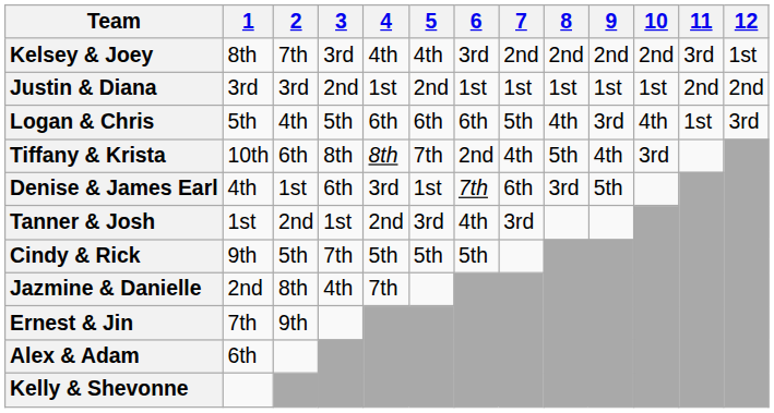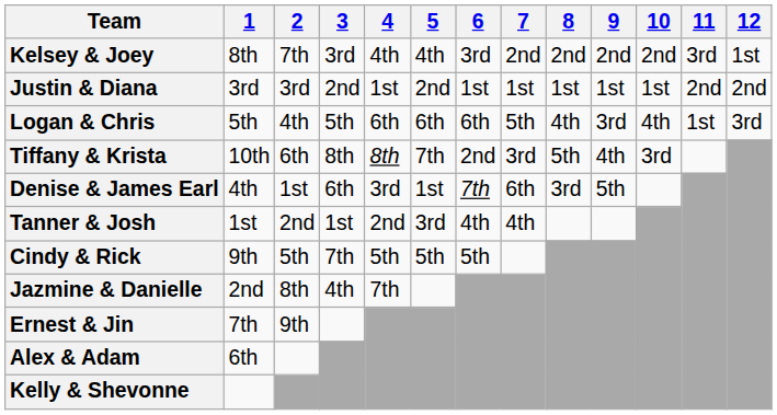 <table class="wikitable sortable" style="text-align:left;">
 <tr>
 <th scope="col" class="unsortable">Team</th>
 <th scope="col"><a href='#'>1</a></th>
 <th scope="col"><a href='#'>2</a></th>
 <th scope="col"><a href='#'>3</a></th>
 <th scope="col"><a href='#'>4</a></th>
 <th scope="col"><a href='#'>5</a></th>
 <th scope="col"><a href='#'>6</a></th>
 <th scope="col"><a href='#'>7</a></th>
 <th scope="col"><a href='#'>8</a></th>
 <th scope="col"><a href='#'>9</a></th>
 <th scope="col"><a href='#'>10</a></th>
 <th scope="col"><a href='#'>11</a></th>
 <th scope="col"><a href='#'>12</a></th>
 </tr>
 <tr>
 <th scope="row" style="text-align:left">Kelsey & Joey</th>
 <td>8th</td>
 <td>7th</td>
 <td>3rd</td>
 <td>4th</td>
 <td>4th</td>
 <td>3rd</td>
 <td>2nd</td>
 <td>2nd</td>
 <td>2nd</td>
 <td>2nd</td>
 <td>3rd</td>
 <td>1st</td>
 </tr>
 <tr>
 <th scope="row" style="text-align:left">Justin & Diana</th>
 <td>3rd</td>
 <td>3rd</td>
 <td>2nd</td>
 <td>1st</td>
 <td>2nd</td>
 <td>1st</td>
 <td>1st</td>
 <td>1st</td>
 <td>1st</td>
 <td>1st</td>
 <td>2nd</td>
 <td>2nd</td>
 </tr>
 <tr>
 <th scope="row" style="text-align:left">Logan & Chris</th>
 <td>5th</td>
 <td>4th</td>
 <td>5th</td>
 <td>6th</td>
 <td>6th</td>
 <td>6th</td>
 <td>5th</td>
 <td>4th</td>
 <td>3rd</td>
 <td>4th</td>
 <td>1st</td>
 <td>3rd</td>
 </tr>
 <tr>
 <th scope="row" style="text-align:left">Tiffany & Krista</th>
 <td>10th</td>
 <td>6th</td>
 <td>8th</td>
 <td><u><em>8th</em></u></td>
 <td>7th</td>
 <td>2nd</td>
-<td>4th</td>
+<td>3rd</td>
 <td>5th</td>
 <td>4th</td>
 <td>3rd</td>
 <td></td>
 <td colspan="1" rowspan="8" bgcolor="darkgrey"></td>
 </tr>
 <tr>
 <th scope="row" style="text-align:left">Denise & James Earl</th>
 <td>4th</td>
 <td>1st</td>
 <td>6th</td>
 <td>3rd</td>
 <td>1st</td>
 <td><u><em>7th</em></u></td>
 <td>6th</td>
 <td>3rd</td>
 <td>5th</td>
 <td></td>
 <td rowspan="7" bgcolor="darkgrey"></td>
 </tr>
 <tr>
 <th scope="row" style="text-align:left">Tanner & Josh</th>
 <td>1st</td>
 <td>2nd</td>
 <td>1st</td>
 <td>2nd</td>
 <td>3rd</td>
 <td>4th</td>
-<td>3rd</td>
+<td>4th</td>
 <td></td>
 <td></td>
 <td rowspan="6" bgcolor="darkgrey"></td>
 </tr>
 <tr>
 <th scope="row" style="text-align:left">Cindy & Rick</th>
 <td>9th</td>
 <td>5th</td>
 <td>7th</td>
 <td>5th</td>
 <td>5th</td>
 <td>5th</td>
 <td></td>
 <td colspan="2" rowspan="5" bgcolor="darkgrey"></td>
 </tr>
 <tr>
 <th scope="row" style="text-align:left">Jazmine & Danielle</th>
 <td>2nd</td>
 <td>8th</td>
 <td>4th</td>
 <td>7th</td>
 <td></td>
 <td colspan="2" rowspan="4" bgcolor="darkgrey"></td>
 </tr>
 <tr>
 <th scope="row" style="text-align:left">Ernest & Jin</th>
 <td>7th</td>
 <td>9th</td>
 <td></td>
 <td colspan="2" rowspan="3" bgcolor="darkgrey"></td>
 </tr>
 <tr>
 <th scope="row" style="text-align:left">Alex & Adam</th>
 <td>6th</td>
 <td></td>
 <td rowspan="2" bgcolor="darkgrey"></td>
 </tr>
 <tr>
 <th scope="row" style="text-align:left">Kelly & Shevonne</th>
 <td></td>
 <td bgcolor="darkgrey"></td>
 </tr>
 </table>
